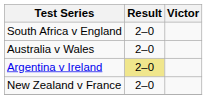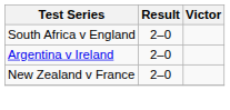 <table class="wikitable" border="1">
 <tr>
 <th align=left>Test Series </th>
 <th>Result</th>
 <th align=left>Victor </th>
 </tr>
 <tr>
 <td>South Africa v England</td>
 <td align=center>2–0</td>
 <td></td>
 </tr>
 <tr>
-<td>Australia v Wales</td>
+<td><a href='#'>Argentina v Ireland</a></td>
 <td align=center>2–0</td>
-<td></td>
-</tr>
-<tr>
-<td><a href='#'>Argentina v Ireland</a></td>
-<td align=center style="background: khaki;">2–0</td>
 <td></td>
 </tr>
 <tr>
 <td>New Zealand v France</td>
 <td align=center>2–0</td>
 <td></td>
 </tr>
 <tr>
 </tr>
 </table>
